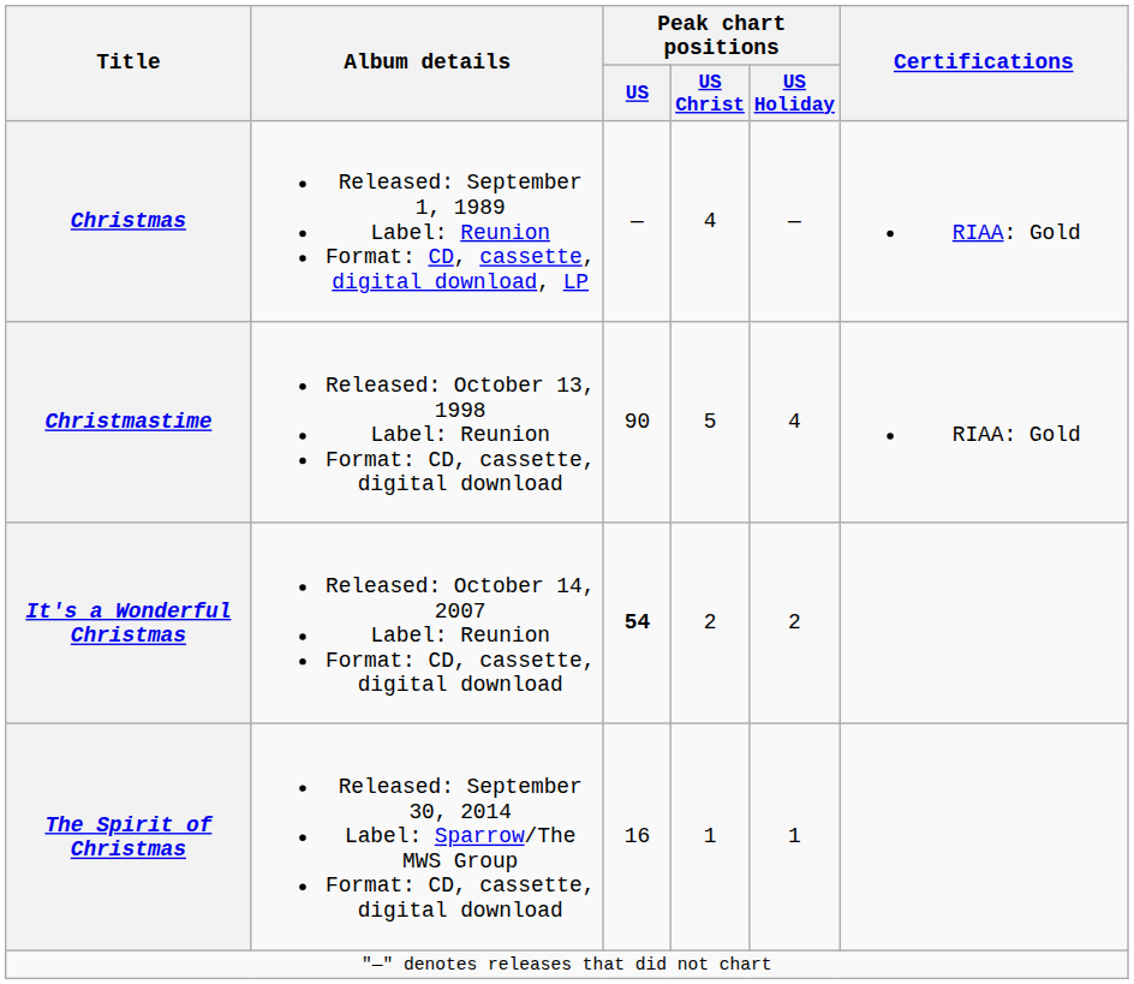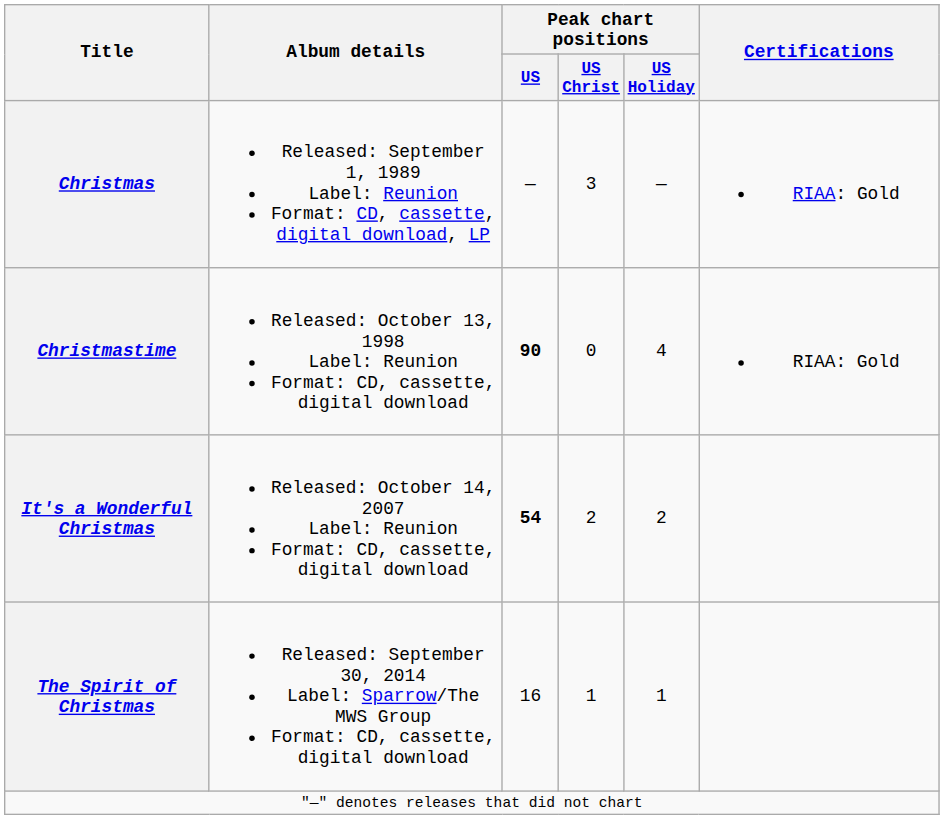 <table class="wikitable plainrowheaders" style="text-align:center;">
 <tr>
 <th scope="col" rowspan="2" style="width:11em;">Title</th>
 <th scope="col" rowspan="2" style="width:16em;">Album details</th>
 <th scope="col" colspan="3">Peak chart positions</th>
 <th scope="col" rowspan="2" style="width:13em;"><a href='#'>Certifications</a></th>
 </tr>
 <tr>
 <th style="width:3em; font-size:90%"><a href='#'>US</a><br></th>
 <th style="width:3em; font-size:90%"><a href='#'>US<br>Christ</a><br></th>
 <th style="width:3em; font-size:90%"><a href='#'>US<br>Holiday</a><br></th>
 </tr>
 <tr>
 <th scope="row"><em><a href='#'>Christmas</a></em></th>
 <td><br><ul><li>Released: September 1, 1989</li><li>Label: <a href='#'>Reunion</a></li><li>Format: <a href='#'>CD</a>, <a href='#'>cassette</a>, <a href='#'>digital download</a>, <a href='#'>LP</a></li></ul></td>
 <td>—</td>
-<td>4</td>
+<td>3</td>
 <td>—</td>
 <td><br><ul><li><a href='#'>RIAA</a>: Gold</li></ul></td>
 </tr>
 <tr>
 <th scope="row"><em><a href='#'>Christmastime</a></em></th>
 <td><br><ul><li>Released: October 13, 1998</li><li>Label: Reunion</li><li>Format: CD, cassette, digital download</li></ul></td>
-<td>90</td>
-<td>5</td>
+<td><strong>90</strong></td>
+<td>0</td>
 <td>4</td>
 <td><br><ul><li>RIAA: Gold</li></ul></td>
 </tr>
 <tr>
 <th scope="row"><em><a href='#'>It's a Wonderful Christmas</a></em></th>
 <td><br><ul><li>Released: October 14, 2007</li><li>Label: Reunion</li><li>Format: CD, cassette, digital download</li></ul></td>
 <td><strong>54</strong></td>
 <td>2</td>
 <td>2</td>
 <td></td>
 </tr>
 <tr>
 <th scope="row"><em><a href='#'>The Spirit of Christmas</a></em></th>
 <td><br><ul><li>Released: September 30, 2014</li><li>Label: <a href='#'>Sparrow</a>/The MWS Group</li><li>Format: CD, cassette, digital download</li></ul></td>
 <td>16</td>
 <td>1</td>
 <td>1</td>
 <td></td>
 </tr>
 <tr>
 <td colspan="10" style="font-size:8pt">"—" denotes releases that did not chart</td>
 </tr>
 </table>
